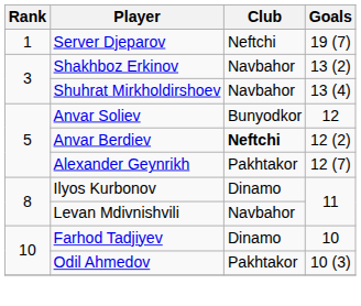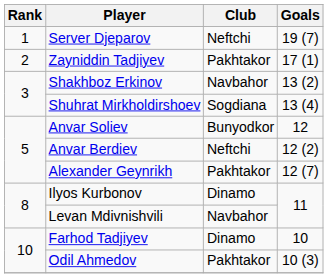 <table class="wikitable">
 <tr>
 <th>Rank</th>
 <th>Player</th>
 <th>Club</th>
 <th>Goals</th>
 </tr>
 <tr>
 <td align=center>1</td>
 <td> <a href='#'>Server Djeparov</a></td>
 <td>Neftchi</td>
 <td align=center>19 (7)</td>
 </tr>
 <tr>
+<td align=center>2</td>
+<td> <a href='#'>Zayniddin Tadjiyev</a></td>
+<td>Pakhtakor</td>
+<td align=center>17 (1)</td>
+</tr>
+<tr>
 <td rowspan=2 align=center>3</td>
 <td> <a href='#'>Shakhboz Erkinov</a></td>
 <td>Navbahor</td>
 <td align=center>13 (2)</td>
 </tr>
 <tr>
 <td> <a href='#'>Shuhrat Mirkholdirshoev</a></td>
-<td>Navbahor</td>
+<td>Sogdiana</td>
 <td align=center>13 (4)</td>
 </tr>
 <tr>
 <td rowspan=3 align=center>5</td>
 <td> <a href='#'>Anvar Soliev</a></td>
 <td>Bunyodkor</td>
 <td align=center>12</td>
 </tr>
 <tr>
 <td> <a href='#'>Anvar Berdiev</a></td>
-<td><strong>Neftchi</strong></td>
+<td>Neftchi</td>
 <td align=center>12 (2)</td>
 </tr>
 <tr>
 <td> <a href='#'>Alexander Geynrikh</a></td>
 <td>Pakhtakor</td>
 <td align=center>12 (7)</td>
 </tr>
 <tr>
 <td rowspan=2 align=center>8</td>
 <td> Ilyos Kurbonov</td>
 <td>Dinamo</td>
 <td rowspan=2 align=center>11</td>
 </tr>
 <tr>
 <td> Levan Mdivnishvili</td>
 <td>Navbahor</td>
 </tr>
 <tr>
 <td rowspan=2 align=center>10</td>
 <td> <a href='#'>Farhod Tadjiyev</a></td>
 <td>Dinamo</td>
 <td align=center>10</td>
 </tr>
 <tr>
 <td> <a href='#'>Odil Ahmedov</a></td>
 <td>Pakhtakor</td>
 <td align=center>10 (3)</td>
 </tr>
 <tr>
 </tr>
 </table>
